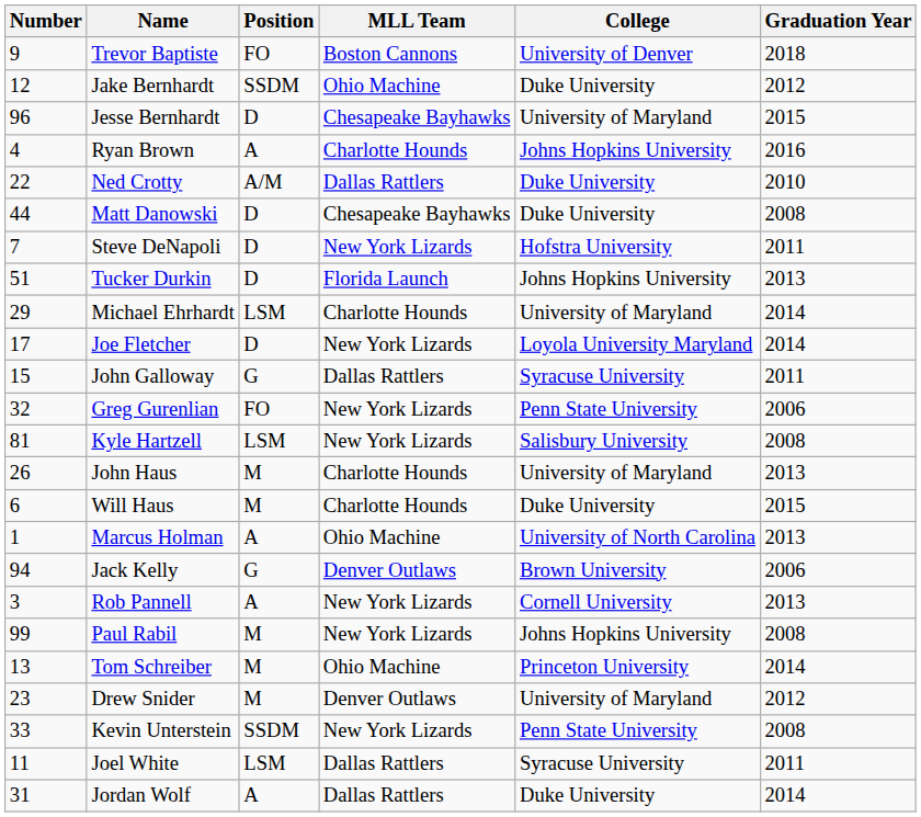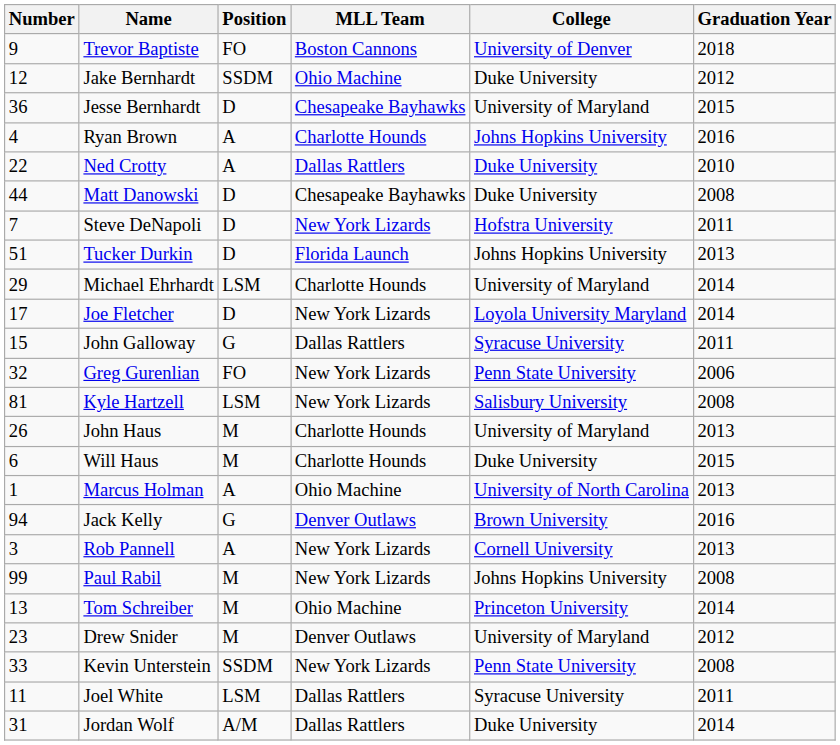 <table class="wikitable">
 <tr>
 <th>Number</th>
 <th>Name</th>
 <th>Position</th>
 <th>MLL Team</th>
 <th>College</th>
 <th>Graduation Year</th>
 </tr>
 <tr>
 <td>9</td>
 <td><a href='#'>Trevor Baptiste</a></td>
 <td>FO</td>
 <td><a href='#'>Boston Cannons</a></td>
 <td><a href='#'>University of Denver</a></td>
 <td>2018</td>
 </tr>
 <tr>
 <td>12</td>
 <td>Jake Bernhardt</td>
 <td>SSDM</td>
 <td><a href='#'>Ohio Machine</a></td>
 <td>Duke University</td>
 <td>2012</td>
 </tr>
 <tr>
-<td>96</td>
+<td>36</td>
 <td>Jesse Bernhardt</td>
 <td>D</td>
 <td><a href='#'>Chesapeake Bayhawks</a></td>
 <td>University of Maryland</td>
 <td>2015</td>
 </tr>
 <tr>
 <td>4</td>
 <td>Ryan Brown</td>
 <td>A</td>
 <td><a href='#'>Charlotte Hounds</a></td>
 <td><a href='#'>Johns Hopkins University</a></td>
 <td>2016</td>
 </tr>
 <tr>
 <td>22</td>
 <td><a href='#'>Ned Crotty</a></td>
-<td>A/M</td>
+<td>A</td>
 <td><a href='#'>Dallas Rattlers</a></td>
 <td><a href='#'>Duke University</a></td>
 <td>2010</td>
 </tr>
 <tr>
 <td>44</td>
 <td><a href='#'>Matt Danowski</a></td>
 <td>D</td>
 <td>Chesapeake Bayhawks</td>
 <td>Duke University</td>
 <td>2008</td>
 </tr>
 <tr>
 <td>7</td>
 <td>Steve DeNapoli</td>
 <td>D</td>
 <td><a href='#'>New York Lizards</a></td>
 <td><a href='#'>Hofstra University</a></td>
 <td>2011</td>
 </tr>
 <tr>
 <td>51</td>
 <td><a href='#'>Tucker Durkin</a></td>
 <td>D</td>
 <td><a href='#'>Florida Launch</a></td>
 <td>Johns Hopkins University</td>
 <td>2013</td>
 </tr>
 <tr>
 <td>29</td>
 <td>Michael Ehrhardt</td>
 <td>LSM</td>
 <td>Charlotte Hounds</td>
 <td>University of Maryland</td>
 <td>2014</td>
 </tr>
 <tr>
 <td>17</td>
 <td><a href='#'>Joe Fletcher</a></td>
 <td>D</td>
 <td>New York Lizards</td>
 <td><a href='#'>Loyola University Maryland</a></td>
 <td>2014</td>
 </tr>
 <tr>
 <td>15</td>
 <td>John Galloway</td>
 <td>G</td>
 <td>Dallas Rattlers</td>
 <td><a href='#'>Syracuse University</a></td>
 <td>2011</td>
 </tr>
 <tr>
 <td>32</td>
 <td><a href='#'>Greg Gurenlian</a></td>
 <td>FO</td>
 <td>New York Lizards</td>
 <td><a href='#'>Penn State University</a></td>
 <td>2006</td>
 </tr>
 <tr>
 <td>81</td>
 <td><a href='#'>Kyle Hartzell</a></td>
 <td>LSM</td>
 <td>New York Lizards</td>
 <td><a href='#'>Salisbury University</a></td>
 <td>2008</td>
 </tr>
 <tr>
 <td>26</td>
 <td>John Haus</td>
 <td>M</td>
 <td>Charlotte Hounds</td>
 <td>University of Maryland</td>
 <td>2013</td>
 </tr>
 <tr>
 <td>6</td>
 <td>Will Haus</td>
 <td>M</td>
 <td>Charlotte Hounds</td>
 <td>Duke University</td>
 <td>2015</td>
 </tr>
 <tr>
 <td>1</td>
 <td><a href='#'>Marcus Holman</a></td>
 <td>A</td>
 <td>Ohio Machine</td>
 <td><a href='#'>University of North Carolina</a></td>
 <td>2013</td>
 </tr>
 <tr>
 <td>94</td>
 <td>Jack Kelly</td>
 <td>G</td>
 <td><a href='#'>Denver Outlaws</a></td>
 <td><a href='#'>Brown University</a></td>
-<td>2006</td>
+<td>2016</td>
 </tr>
 <tr>
 <td>3</td>
 <td><a href='#'>Rob Pannell</a></td>
 <td>A</td>
 <td>New York Lizards</td>
 <td><a href='#'>Cornell University</a></td>
 <td>2013</td>
 </tr>
 <tr>
 <td>99</td>
 <td><a href='#'>Paul Rabil</a></td>
 <td>M</td>
 <td>New York Lizards</td>
 <td>Johns Hopkins University</td>
 <td>2008</td>
 </tr>
 <tr>
 <td>13</td>
 <td><a href='#'>Tom Schreiber</a></td>
 <td>M</td>
 <td>Ohio Machine</td>
 <td><a href='#'>Princeton University</a></td>
 <td>2014</td>
 </tr>
 <tr>
 <td>23</td>
 <td>Drew Snider</td>
 <td>M</td>
 <td>Denver Outlaws</td>
 <td>University of Maryland</td>
 <td>2012</td>
 </tr>
 <tr>
 <td>33</td>
 <td>Kevin Unterstein</td>
 <td>SSDM</td>
 <td>New York Lizards</td>
 <td><a href='#'>Penn State University</a></td>
 <td>2008</td>
 </tr>
 <tr>
 <td>11</td>
 <td>Joel White</td>
 <td>LSM</td>
 <td>Dallas Rattlers</td>
 <td>Syracuse University</td>
 <td>2011</td>
 </tr>
 <tr>
 <td>31</td>
 <td>Jordan Wolf</td>
-<td>A</td>
+<td>A/M</td>
 <td>Dallas Rattlers</td>
 <td>Duke University</td>
 <td>2014</td>
 </tr>
 </table>
